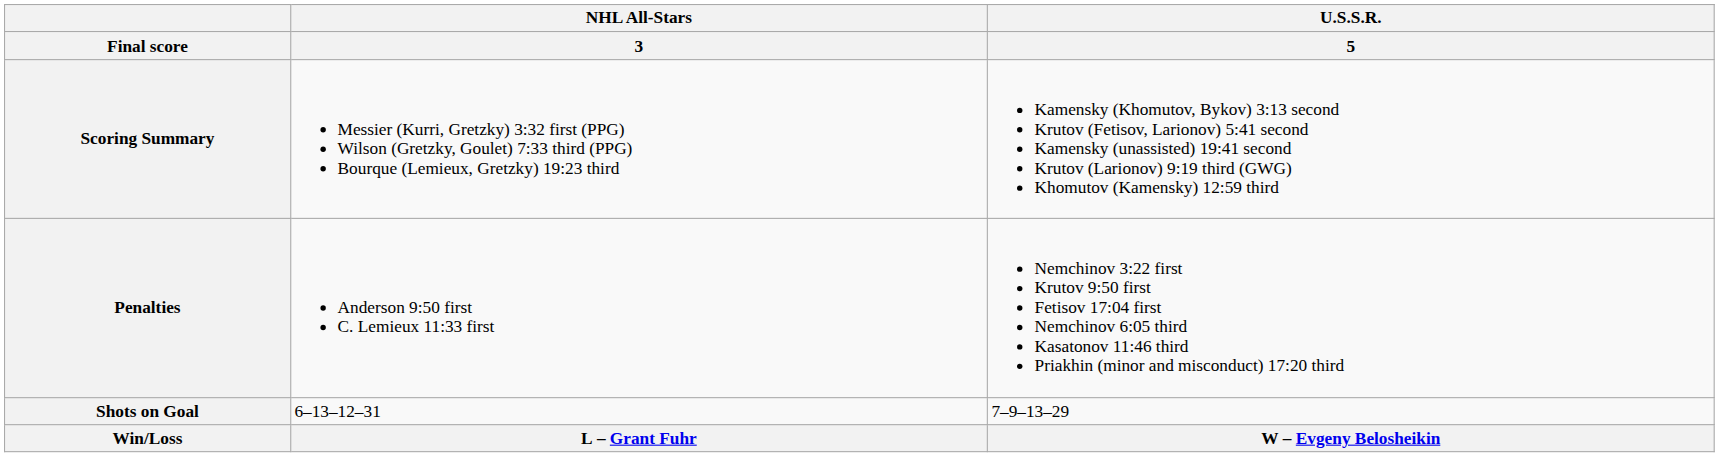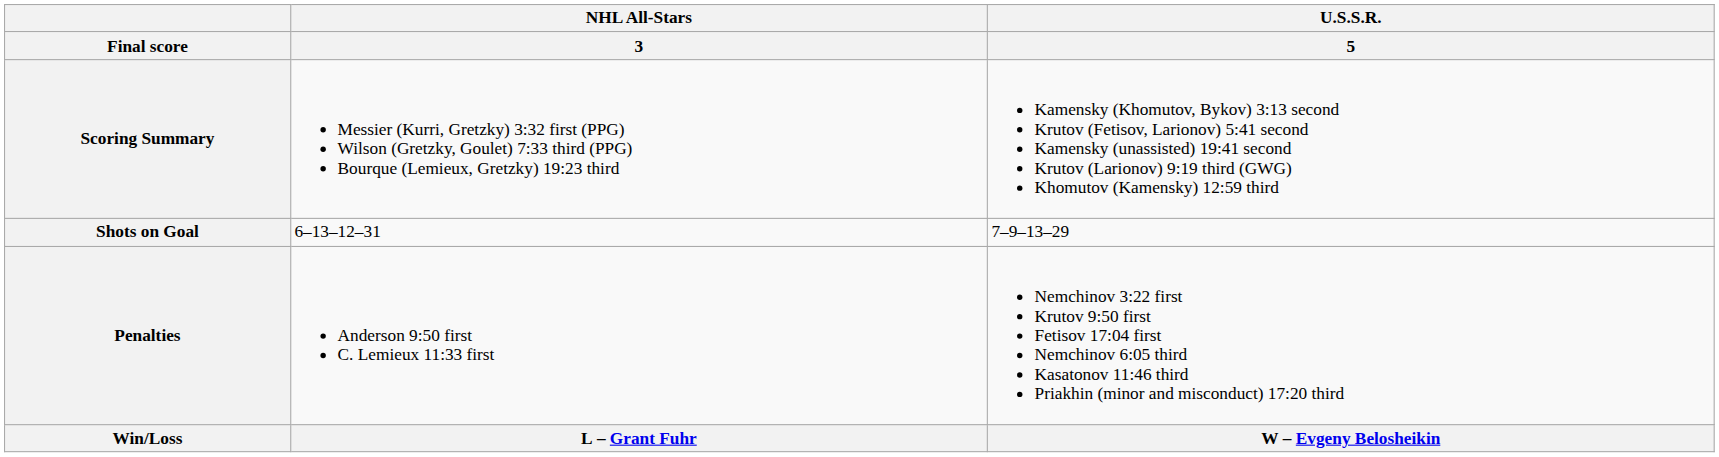 <table class="wikitable" style="width:100%">
 <tr>
 <th></th>
 <th>NHL All-Stars</th>
 <th>U.S.S.R.</th>
 </tr>
 <tr>
 <th>Final score</th>
 <th>3</th>
 <th>5</th>
 </tr>
 <tr>
 <th>Scoring Summary</th>
 <td><br><ul><li>Messier (Kurri, Gretzky) 3:32 first (PPG)</li><li>Wilson (Gretzky, Goulet) 7:33 third (PPG)</li><li>Bourque (Lemieux, Gretzky) 19:23 third</li></ul></td>
 <td><br><ul><li>Kamensky (Khomutov, Bykov) 3:13 second</li><li>Krutov (Fetisov, Larionov) 5:41 second</li><li>Kamensky (unassisted) 19:41 second</li><li>Krutov (Larionov) 9:19 third (GWG)</li><li>Khomutov (Kamensky) 12:59 third</li></ul></td>
 </tr>
 <tr>
+<th>Shots on Goal</th>
+<td>6–13–12–31</td>
+<td>7–9–13–29</td>
+</tr>
+<tr>
 <th>Penalties</th>
 <td><br><ul><li>Anderson 9:50 first</li><li>C. Lemieux 11:33 first</li></ul></td>
 <td><br><ul><li>Nemchinov 3:22 first</li><li>Krutov 9:50 first</li><li>Fetisov 17:04 first</li><li>Nemchinov 6:05 third</li><li>Kasatonov 11:46 third</li><li>Priakhin (minor and misconduct) 17:20 third</li></ul></td>
-</tr>
-<tr>
-<th>Shots on Goal</th>
-<td>6–13–12–31</td>
-<td>7–9–13–29</td>
 </tr>
 <tr>
 <th>Win/Loss</th>
 <th><strong>L</strong> – <a href='#'>Grant Fuhr</a></th>
 <th><strong>W</strong> – <a href='#'>Evgeny Belosheikin</a></th>
 </tr>
 </table>
